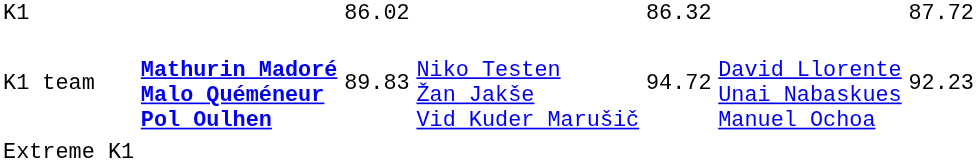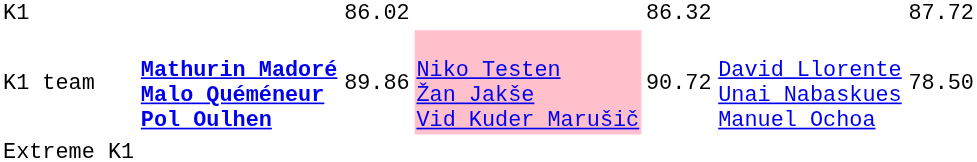 <table>
 <tr>
 <td>K1</td>
 <td></td>
 <td>86.02</td>
 <td></td>
 <td>86.32</td>
 <td></td>
 <td>87.72</td>
 </tr>
 <tr>
 <td>K1 team</td>
 <td><strong><br><a href='#'>Mathurin Madoré</a><br><a href='#'>Malo Quéméneur</a><br><a href='#'>Pol Oulhen</a></strong></td>
-<td>89.83</td>
-<td><br><a href='#'>Niko Testen</a><br><a href='#'>Žan Jakše</a><br><a href='#'>Vid Kuder Marušič</a></td>
-<td>94.72</td>
+<td>89.86</td>
+<td style="background: pink;"><br><a href='#'>Niko Testen</a><br><a href='#'>Žan Jakše</a><br><a href='#'>Vid Kuder Marušič</a></td>
+<td>90.72</td>
 <td><br><a href='#'>David Llorente</a><br><a href='#'>Unai Nabaskues</a><br><a href='#'>Manuel Ochoa</a></td>
-<td>92.23</td>
+<td>78.50</td>
 </tr>
 <tr>
 <td>Extreme K1</td>
 <td></td>
 <td></td>
 <td></td>
 <td></td>
 <td></td>
 <td></td>
 </tr>
 </table>
